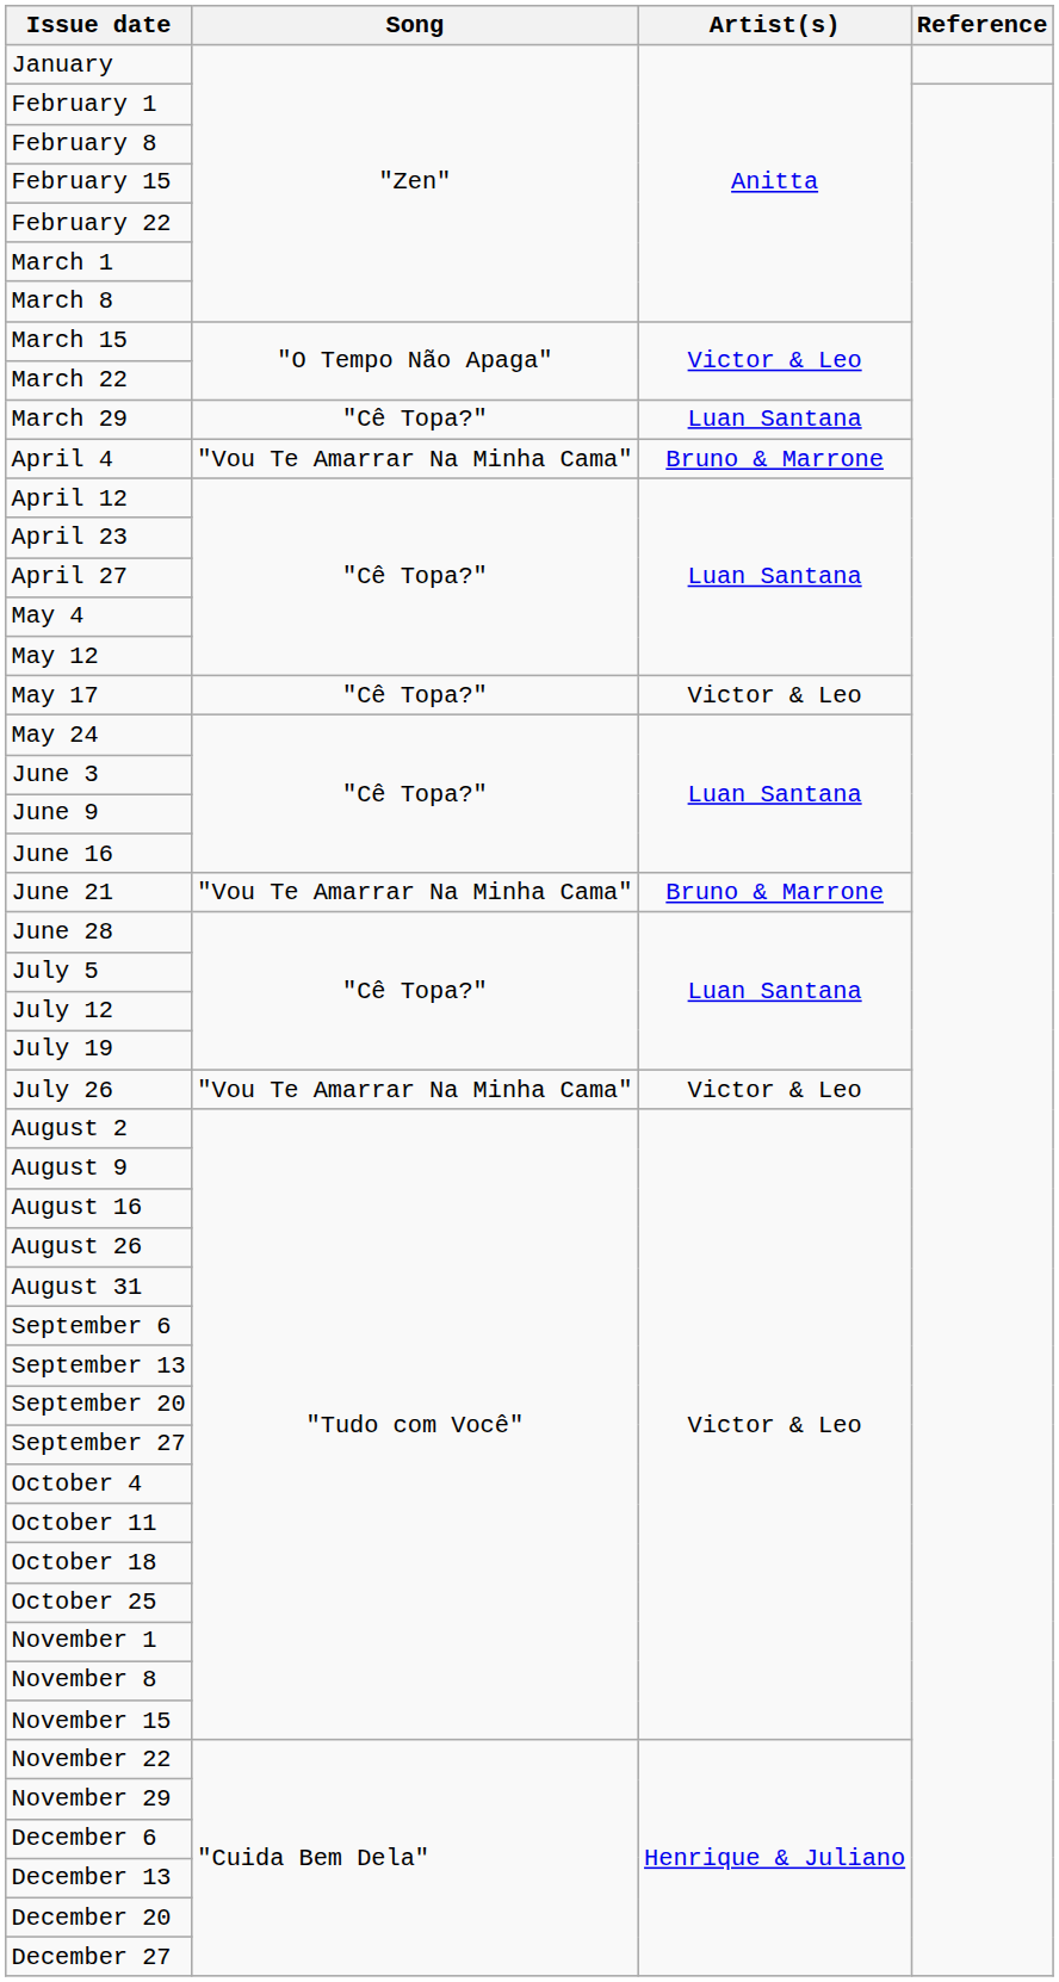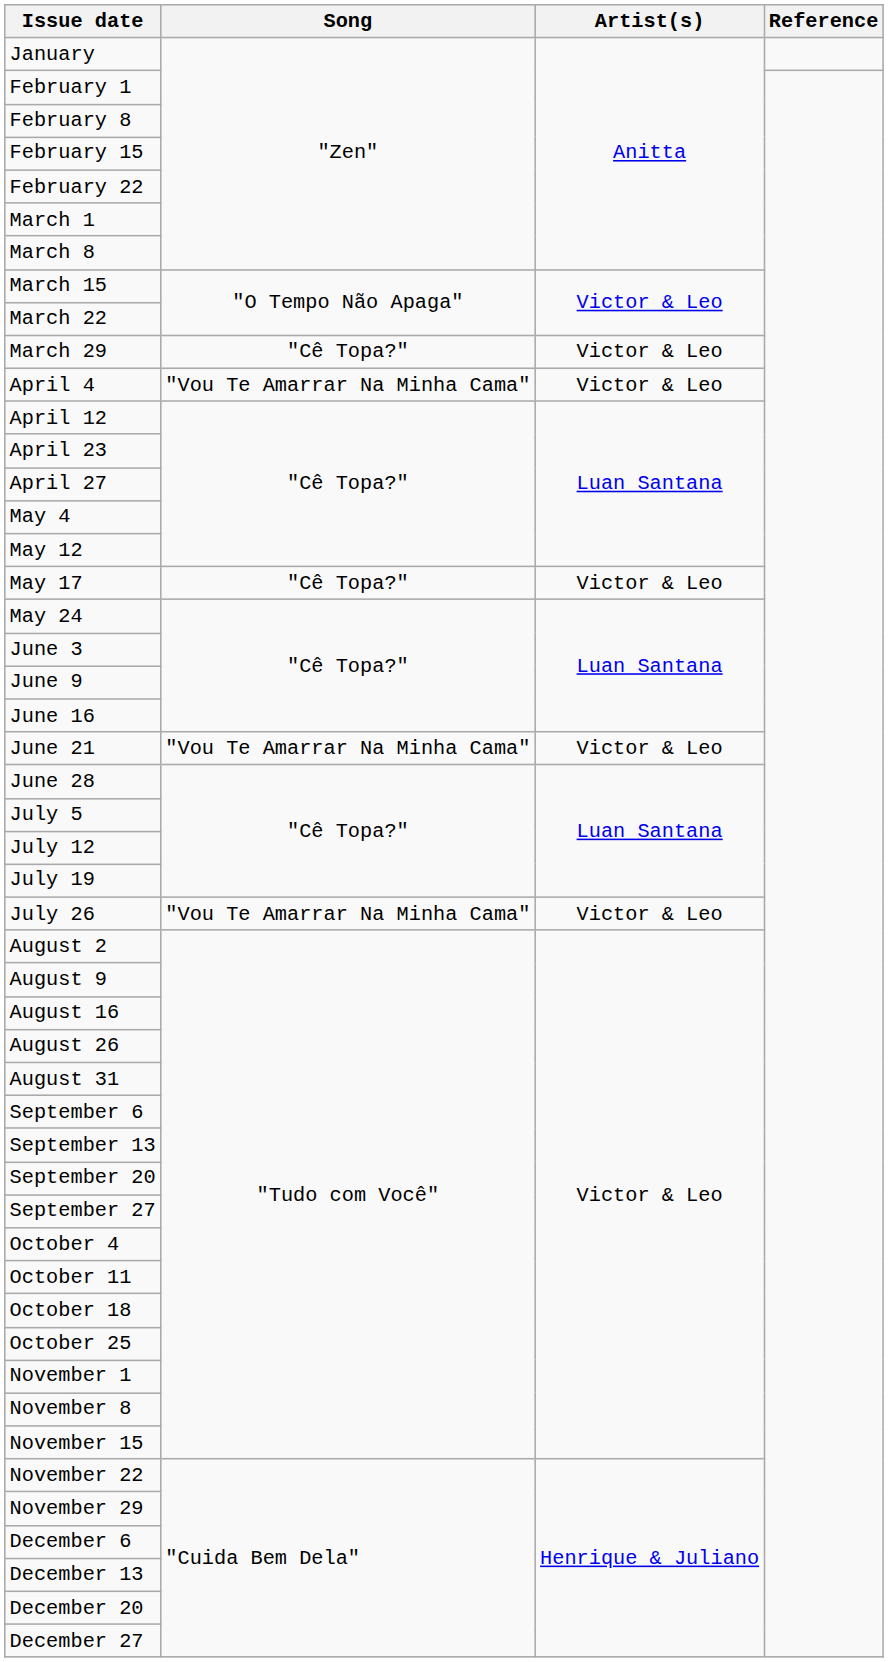 <table class="wikitable">
 <tr>
 <th>Issue date</th>
 <th>Song</th>
 <th>Artist(s)</th>
 <th>Reference</th>
 </tr>
 <tr>
 <td>January</td>
 <td style="text-align: center;" rowspan="7">"Zen"</td>
 <td style="text-align: center;" rowspan="7"><a href='#'>Anitta</a></td>
 <td style="text-align: center;" rowspan="1"></td>
 </tr>
 <tr>
 <td>February 1</td>
 <td style="text-align: center;" rowspan="51"></td>
 </tr>
 <tr>
 <td>February 8</td>
 </tr>
 <tr>
 <td>February 15</td>
 </tr>
 <tr>
 <td>February 22</td>
 </tr>
 <tr>
 <td>March 1</td>
 </tr>
 <tr>
 <td>March 8</td>
 </tr>
 <tr>
 <td>March 15</td>
 <td style="text-align: center;" rowspan="2">"O Tempo Não Apaga"</td>
 <td style="text-align: center;" rowspan="2"><a href='#'>Victor & Leo</a></td>
 </tr>
 <tr>
 <td>March 22</td>
 </tr>
 <tr>
 <td>March 29</td>
 <td style="text-align: center;" rowspan="1">"Cê Topa?"</td>
-<td style="text-align: center;" rowspan="1"><a href='#'>Luan Santana</a></td>
+<td style="text-align: center;" rowspan="1">Victor & Leo</td>
 </tr>
 <tr>
 <td>April 4</td>
 <td style="text-align: center;" rowspan="1">"Vou Te Amarrar Na Minha Cama"</td>
-<td style="text-align: center;" rowspan="1"><a href='#'>Bruno & Marrone</a></td>
+<td style="text-align: center;" rowspan="1">Victor & Leo</td>
 </tr>
 <tr>
 <td>April 12</td>
 <td style="text-align: center;" rowspan="5">"Cê Topa?"</td>
 <td style="text-align: center;" rowspan="5"><a href='#'>Luan Santana</a></td>
 </tr>
 <tr>
 <td>April 23</td>
 </tr>
 <tr>
 <td>April 27</td>
 </tr>
 <tr>
 <td>May 4</td>
 </tr>
 <tr>
 <td>May 12</td>
 </tr>
 <tr>
 <td>May 17</td>
 <td style="text-align: center;" rowspan="1">"Cê Topa?"</td>
 <td style="text-align: center;" rowspan="1">Victor & Leo</td>
 </tr>
 <tr>
 <td>May 24</td>
 <td style="text-align: center;" rowspan="4">"Cê Topa?"</td>
 <td style="text-align: center;" rowspan="4"><a href='#'>Luan Santana</a></td>
 </tr>
 <tr>
 <td>June 3</td>
 </tr>
 <tr>
 <td>June 9</td>
 </tr>
 <tr>
 <td>June 16</td>
 </tr>
 <tr>
 <td>June 21</td>
 <td style="text-align: center;" rowspan="1">"Vou Te Amarrar Na Minha Cama"</td>
-<td style="text-align: center;" rowspan="1"><a href='#'>Bruno & Marrone</a></td>
+<td style="text-align: center;" rowspan="1">Victor & Leo</td>
 </tr>
 <tr>
 <td>June 28</td>
 <td style="text-align: center;" rowspan="4">"Cê Topa?"</td>
 <td style="text-align: center;" rowspan="4"><a href='#'>Luan Santana</a></td>
 </tr>
 <tr>
 <td>July 5</td>
 </tr>
 <tr>
 <td>July 12</td>
 </tr>
 <tr>
 <td>July 19</td>
 </tr>
 <tr>
 <td>July 26</td>
 <td style="text-align: center;" rowspan="1">"Vou Te Amarrar Na Minha Cama"</td>
 <td style="text-align: center;" rowspan="1">Victor & Leo</td>
 </tr>
 <tr>
 <td>August 2</td>
 <td style="text-align: center;" rowspan="16">"Tudo com Você"</td>
 <td style="text-align: center;" rowspan="16">Victor & Leo</td>
 </tr>
 <tr>
 <td>August 9</td>
 </tr>
 <tr>
 <td>August 16</td>
 </tr>
 <tr>
 <td>August 26</td>
 </tr>
 <tr>
 <td>August 31</td>
 </tr>
 <tr>
 <td>September 6</td>
 </tr>
 <tr>
 <td>September 13</td>
 </tr>
 <tr>
 <td>September 20</td>
 </tr>
 <tr>
 <td>September 27</td>
 </tr>
 <tr>
 <td>October 4</td>
 </tr>
 <tr>
 <td>October 11</td>
 </tr>
 <tr>
 <td>October 18</td>
 </tr>
 <tr>
 <td>October 25</td>
 </tr>
 <tr>
 <td>November 1</td>
 </tr>
 <tr>
 <td>November 8</td>
 </tr>
 <tr>
 <td>November 15</td>
 </tr>
 <tr>
 <td>November 22</td>
 <td style="text-align: center:" rowspan="6">"Cuida Bem Dela"</td>
 <td style="text-align: center:" rowspan="6"><a href='#'>Henrique & Juliano</a></td>
 </tr>
 <tr>
 <td>November 29</td>
 </tr>
 <tr>
 <td>December 6</td>
 </tr>
 <tr>
 <td>December 13</td>
 </tr>
 <tr>
 <td>December 20</td>
 </tr>
 <tr>
 <td>December 27</td>
 </tr>
 </table>
